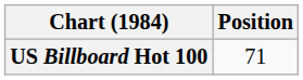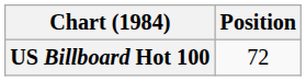 <table class="wikitable plainrowheaders" style="text-align:center">
 <tr>
 <th>Chart (1984)</th>
 <th>Position</th>
 </tr>
 <tr>
 <th scope="row">US <em>Billboard</em> Hot 100</th>
-<td>71</td>
+<td>72</td>
 </tr>
 </table>
